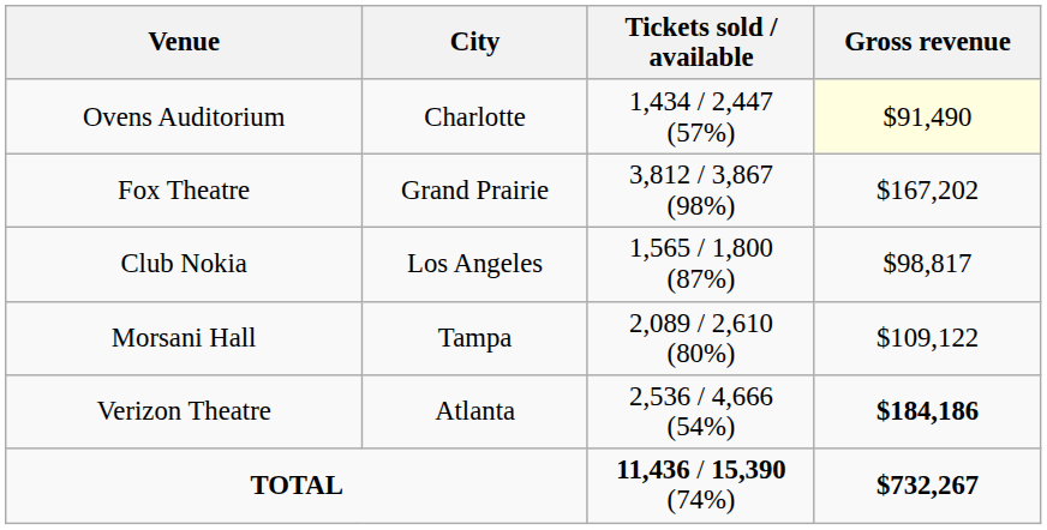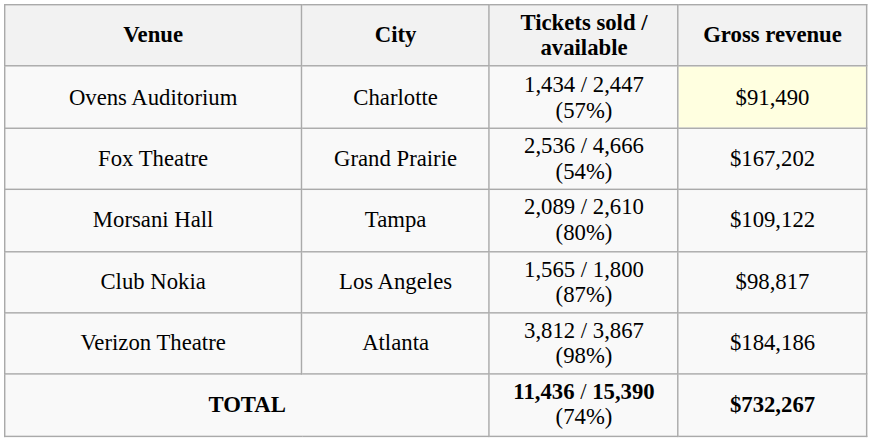 <table class="wikitable" style="text-align:center;">
 <tr>
 <th width="250">Venue</th>
 <th width="150">City</th>
 <th width="150">Tickets sold / available</th>
 <th width="150">Gross revenue</th>
 </tr>
 <tr>
 <td>Ovens Auditorium</td>
 <td>Charlotte</td>
 <td>1,434 / 2,447 (57%)</td>
 <td style="background: lightyellow;">$91,490</td>
 </tr>
 <tr>
 <td>Fox Theatre</td>
 <td>Grand Prairie</td>
-<td>3,812 / 3,867 (98%)</td>
+<td>2,536 / 4,666 (54%)</td>
 <td>$167,202</td>
+</tr>
+<tr>
+<td>Morsani Hall</td>
+<td>Tampa</td>
+<td>2,089 / 2,610 (80%)</td>
+<td>$109,122</td>
 </tr>
 <tr>
 <td>Club Nokia</td>
 <td>Los Angeles</td>
 <td>1,565 / 1,800 (87%)</td>
 <td>$98,817</td>
 </tr>
 <tr>
-<td>Morsani Hall</td>
-<td>Tampa</td>
-<td>2,089 / 2,610 (80%)</td>
-<td>$109,122</td>
-</tr>
-<tr>
 <td>Verizon Theatre</td>
 <td>Atlanta</td>
-<td>2,536 / 4,666 (54%)</td>
-<td><strong>$184,186</strong></td>
+<td>3,812 / 3,867 (98%)</td>
+<td>$184,186</td>
 </tr>
 <tr>
 <td colspan="2"><strong>TOTAL</strong></td>
 <td><strong>11,436</strong> / <strong>15,390</strong> (74%)</td>
 <td><strong>$732,267</strong></td>
 </tr>
 </table>
